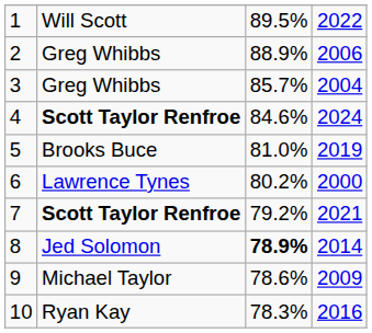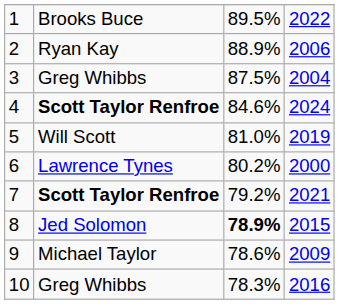 <table class="wikitable">
 <tr>
 </tr>
 <tr>
 <td>1</td>
-<td>Will Scott</td>
+<td>Brooks Buce</td>
 <td><abbr>89.5%</abbr></td>
 <td><a href='#'>2022</a></td>
 </tr>
 <tr>
 <td>2</td>
-<td>Greg Whibbs</td>
+<td>Ryan Kay</td>
 <td><abbr>88.9%</abbr></td>
 <td><a href='#'>2006</a></td>
 </tr>
 <tr>
 <td>3</td>
 <td>Greg Whibbs</td>
-<td><abbr>85.7%</abbr></td>
+<td><abbr>87.5%</abbr></td>
 <td><a href='#'>2004</a></td>
 </tr>
 <tr>
 <td>4</td>
 <td><strong>Scott Taylor Renfroe</strong></td>
 <td><abbr>84.6%</abbr></td>
 <td><a href='#'>2024</a></td>
 </tr>
 <tr>
 <td>5</td>
-<td>Brooks Buce</td>
+<td>Will Scott</td>
 <td><abbr>81.0%</abbr></td>
 <td><a href='#'>2019</a></td>
 </tr>
 <tr>
 <td>6</td>
 <td><a href='#'>Lawrence Tynes</a></td>
 <td><abbr>80.2%</abbr></td>
 <td><a href='#'>2000</a></td>
 </tr>
 <tr>
 <td>7</td>
 <td><strong>Scott Taylor Renfroe</strong></td>
 <td><abbr>79.2%</abbr></td>
 <td><a href='#'>2021</a></td>
 </tr>
 <tr>
 <td>8</td>
 <td><a href='#'>Jed Solomon</a></td>
 <td><strong><abbr>78.9%</abbr></strong></td>
-<td><a href='#'>2014</a></td>
+<td><a href='#'>2015</a></td>
 </tr>
 <tr>
 <td>9</td>
 <td>Michael Taylor</td>
 <td><abbr>78.6%</abbr></td>
 <td><a href='#'>2009</a></td>
 </tr>
 <tr>
 <td>10</td>
-<td>Ryan Kay</td>
+<td>Greg Whibbs</td>
 <td><abbr>78.3%</abbr></td>
 <td><a href='#'>2016</a></td>
 </tr>
 </table>
